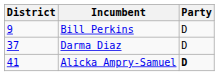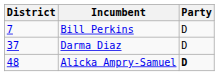 <table class="wikitable">
 <tr>
 <th>District</th>
 <th>Incumbent</th>
 <th>Party</th>
 </tr>
 <tr>
-<td><a href='#'>9</a></td>
+<td><a href='#'>7</a></td>
 <td><a href='#'>Bill Perkins</a></td>
 <td>D</td>
 </tr>
 <tr>
 <td><a href='#'>37</a></td>
 <td><a href='#'>Darma Diaz</a></td>
 <td>D</td>
 </tr>
 <tr>
-<td><a href='#'>41</a></td>
+<td><a href='#'>48</a></td>
 <td><a href='#'>Alicka Ampry-Samuel</a></td>
 <td><strong>D</strong></td>
 </tr>
 </table>
